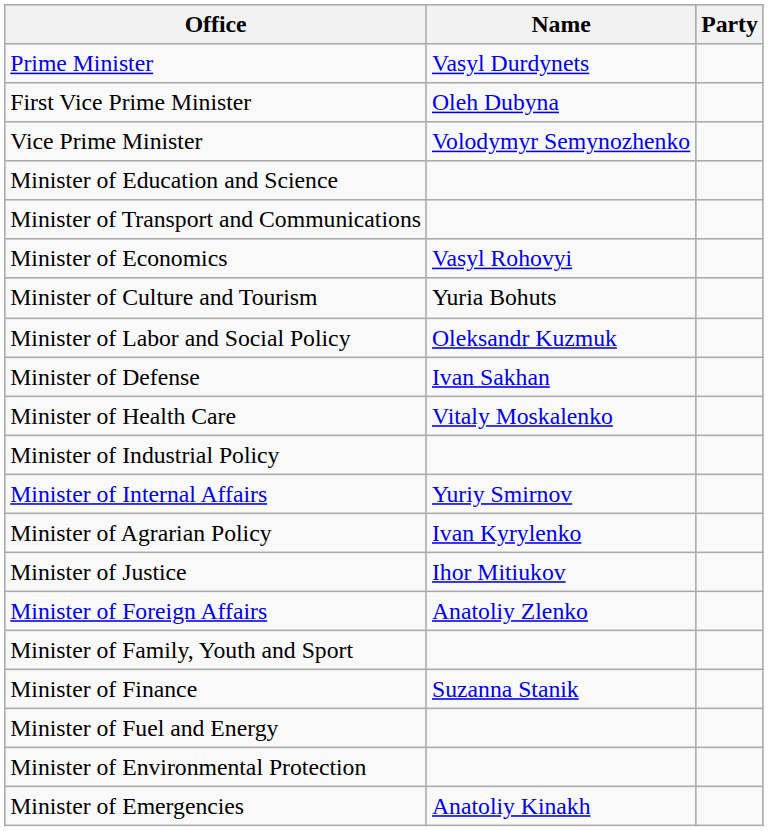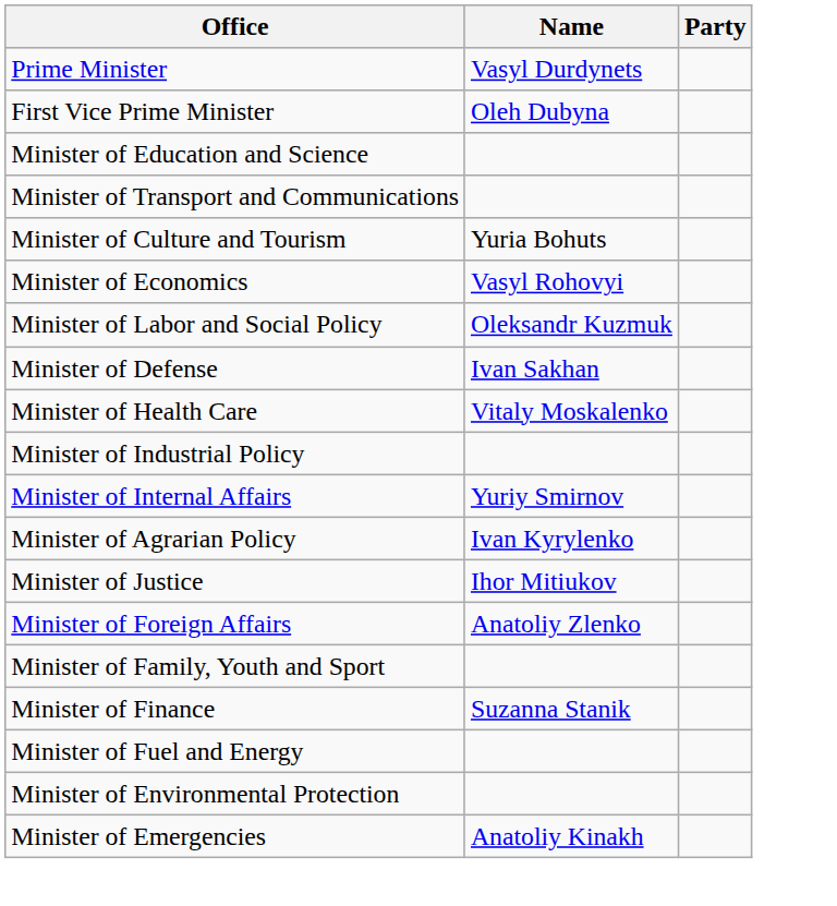 <table class="wikitable" style="font-size: 95%;">
 <tr>
 <th>Office</th>
 <th>Name</th>
 <th>Party</th>
 </tr>
 <tr>
 <td><a href='#'>Prime Minister</a></td>
 <td><a href='#'>Vasyl Durdynets</a></td>
 <td></td>
 </tr>
 <tr>
 <td>First Vice Prime Minister</td>
 <td><a href='#'>Oleh Dubyna</a></td>
 <td></td>
 </tr>
 <tr>
-<td>Vice Prime Minister</td>
-<td><a href='#'>Volodymyr Semynozhenko</a></td>
-<td></td>
-</tr>
-<tr>
 <td>Minister of Education and Science</td>
 <td></td>
 <td></td>
 </tr>
 <tr>
 <td>Minister of Transport and Communications</td>
 <td></td>
 <td></td>
 </tr>
 <tr>
-<td>Minister of Economics</td>
-<td><a href='#'>Vasyl Rohovyi</a></td>
+<td>Minister of Culture and Tourism</td>
+<td>Yuria Bohuts</td>
 <td></td>
 </tr>
 <tr>
-<td>Minister of Culture and Tourism</td>
-<td>Yuria Bohuts</td>
+<td>Minister of Economics</td>
+<td><a href='#'>Vasyl Rohovyi</a></td>
 <td></td>
 </tr>
 <tr>
 <td>Minister of Labor and Social Policy</td>
 <td><a href='#'>Oleksandr Kuzmuk</a></td>
 <td></td>
 </tr>
 <tr>
 <td>Minister of Defense</td>
 <td><a href='#'>Ivan Sakhan</a></td>
 <td></td>
 </tr>
 <tr>
 <td>Minister of Health Care</td>
 <td><a href='#'>Vitaly Moskalenko</a></td>
 <td></td>
 </tr>
 <tr>
 <td>Minister of Industrial Policy</td>
 <td></td>
 <td></td>
 </tr>
 <tr>
 <td><a href='#'>Minister of Internal Affairs</a></td>
 <td><a href='#'>Yuriy Smirnov</a></td>
 <td></td>
 </tr>
 <tr>
 <td>Minister of Agrarian Policy</td>
 <td><a href='#'>Ivan Kyrylenko</a></td>
 <td></td>
 </tr>
 <tr>
 <td>Minister of Justice</td>
 <td><a href='#'>Ihor Mitiukov</a></td>
 <td></td>
 </tr>
 <tr>
 <td><a href='#'>Minister of Foreign Affairs</a></td>
 <td><a href='#'>Anatoliy Zlenko</a></td>
 <td></td>
 </tr>
 <tr>
 <td>Minister of Family, Youth and Sport</td>
 <td></td>
 <td></td>
 </tr>
 <tr>
 <td>Minister of Finance</td>
 <td><a href='#'>Suzanna Stanik</a></td>
 <td></td>
 </tr>
 <tr>
 <td>Minister of Fuel and Energy</td>
 <td></td>
 <td></td>
 </tr>
 <tr>
 <td>Minister of Environmental Protection</td>
 <td></td>
 <td></td>
 </tr>
 <tr>
 <td>Minister of Emergencies</td>
 <td><a href='#'>Anatoliy Kinakh</a></td>
 <td></td>
 </tr>
 </table>
